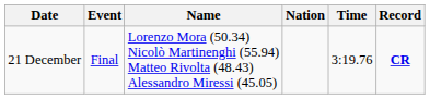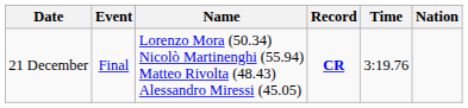 <table class="wikitable" style=text-align:center>
 <tr>
 <th>Date</th>
 <th>Event</th>
 <th>Name</th>
+<th>Record</th>
+<th>Time</th>
 <th>Nation</th>
-<th>Time</th>
-<th>Record</th>
 </tr>
 <tr>
 <td>21 December</td>
 <td><a href='#'>Final</a></td>
 <td align=left><a href='#'>Lorenzo Mora</a> (50.34)<br><a href='#'>Nicolò Martinenghi</a> (55.94)<br><a href='#'>Matteo Rivolta</a> (48.43)<br><a href='#'>Alessandro Miressi</a> (45.05)</td>
+<td><strong><a href='#'>CR</a></strong></td>
+<td>3:19.76</td>
 <td align=left></td>
-<td>3:19.76</td>
-<td><strong><a href='#'>CR</a></strong></td>
 </tr>
 </table>
